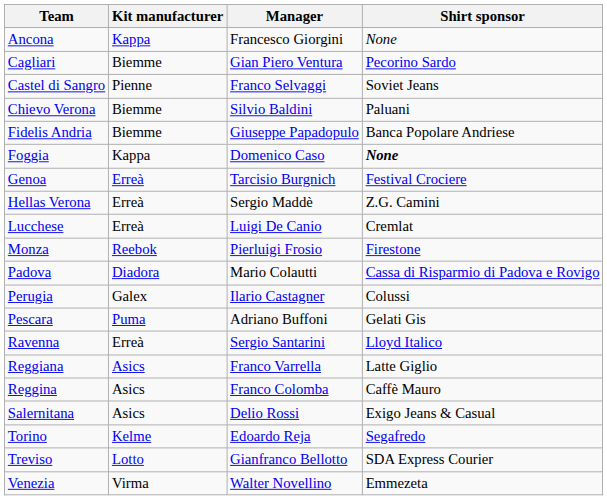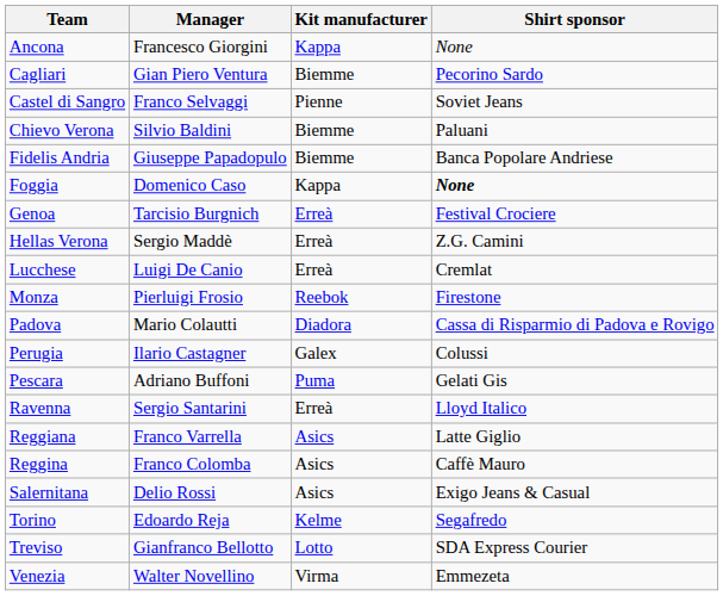 <table class="wikitable sortable">
 <tr>
 <th>Team</th>
+<th>Manager</th>
 <th>Kit manufacturer</th>
-<th>Manager</th>
 <th>Shirt sponsor</th>
 </tr>
 <tr>
 <td><a href='#'>Ancona</a></td>
+<td> Francesco Giorgini</td>
 <td><a href='#'>Kappa</a></td>
-<td> Francesco Giorgini</td>
 <td><em>None</em></td>
 </tr>
 <tr>
 <td><a href='#'>Cagliari</a></td>
+<td> <a href='#'>Gian Piero Ventura</a></td>
 <td>Biemme</td>
-<td> <a href='#'>Gian Piero Ventura</a></td>
 <td><a href='#'>Pecorino Sardo</a></td>
 </tr>
 <tr>
 <td><a href='#'>Castel di Sangro</a></td>
+<td> <a href='#'>Franco Selvaggi</a></td>
 <td>Pienne</td>
-<td> <a href='#'>Franco Selvaggi</a></td>
 <td>Soviet Jeans</td>
 </tr>
 <tr>
 <td><a href='#'>Chievo Verona</a></td>
+<td> <a href='#'>Silvio Baldini</a></td>
 <td>Biemme</td>
-<td> <a href='#'>Silvio Baldini</a></td>
 <td>Paluani</td>
 </tr>
 <tr>
 <td><a href='#'>Fidelis Andria</a></td>
+<td> <a href='#'>Giuseppe Papadopulo</a></td>
 <td>Biemme</td>
-<td> <a href='#'>Giuseppe Papadopulo</a></td>
 <td>Banca Popolare Andriese</td>
 </tr>
 <tr>
 <td><a href='#'>Foggia</a></td>
+<td> <a href='#'>Domenico Caso</a></td>
 <td>Kappa</td>
-<td> <a href='#'>Domenico Caso</a></td>
 <td><strong><em>None</em></strong></td>
 </tr>
 <tr>
 <td><a href='#'>Genoa</a></td>
+<td> <a href='#'>Tarcisio Burgnich</a></td>
 <td><a href='#'>Erreà</a></td>
-<td> <a href='#'>Tarcisio Burgnich</a></td>
 <td><a href='#'>Festival Crociere</a></td>
 </tr>
 <tr>
 <td><a href='#'>Hellas Verona</a></td>
+<td> Sergio Maddè</td>
 <td>Erreà</td>
-<td> Sergio Maddè</td>
 <td>Z.G. Camini</td>
 </tr>
 <tr>
 <td><a href='#'>Lucchese</a></td>
+<td> <a href='#'>Luigi De Canio</a></td>
 <td>Erreà</td>
-<td> <a href='#'>Luigi De Canio</a></td>
 <td>Cremlat</td>
 </tr>
 <tr>
 <td><a href='#'>Monza</a></td>
+<td> <a href='#'>Pierluigi Frosio</a></td>
 <td><a href='#'>Reebok</a></td>
-<td> <a href='#'>Pierluigi Frosio</a></td>
 <td><a href='#'>Firestone</a></td>
 </tr>
 <tr>
 <td><a href='#'>Padova</a></td>
+<td> Mario Colautti</td>
 <td><a href='#'>Diadora</a></td>
-<td> Mario Colautti</td>
 <td><a href='#'>Cassa di Risparmio di Padova e Rovigo</a></td>
 </tr>
 <tr>
 <td><a href='#'>Perugia</a></td>
+<td> <a href='#'>Ilario Castagner</a></td>
 <td>Galex</td>
-<td> <a href='#'>Ilario Castagner</a></td>
 <td>Colussi</td>
 </tr>
 <tr>
 <td><a href='#'>Pescara</a></td>
+<td> Adriano Buffoni</td>
 <td><a href='#'>Puma</a></td>
-<td> Adriano Buffoni</td>
 <td>Gelati Gis</td>
 </tr>
 <tr>
 <td><a href='#'>Ravenna</a></td>
+<td> <a href='#'>Sergio Santarini</a></td>
 <td>Erreà</td>
-<td> <a href='#'>Sergio Santarini</a></td>
 <td><a href='#'>Lloyd Italico</a></td>
 </tr>
 <tr>
 <td><a href='#'>Reggiana</a></td>
+<td> <a href='#'>Franco Varrella</a></td>
 <td><a href='#'>Asics</a></td>
-<td> <a href='#'>Franco Varrella</a></td>
 <td>Latte Giglio</td>
 </tr>
 <tr>
 <td><a href='#'>Reggina</a></td>
+<td> <a href='#'>Franco Colomba</a></td>
 <td>Asics</td>
-<td> <a href='#'>Franco Colomba</a></td>
 <td>Caffè Mauro</td>
 </tr>
 <tr>
 <td><a href='#'>Salernitana</a></td>
+<td> <a href='#'>Delio Rossi</a></td>
 <td>Asics</td>
-<td> <a href='#'>Delio Rossi</a></td>
 <td>Exigo Jeans & Casual</td>
 </tr>
 <tr>
 <td><a href='#'>Torino</a></td>
+<td> <a href='#'>Edoardo Reja</a></td>
 <td><a href='#'>Kelme</a></td>
-<td> <a href='#'>Edoardo Reja</a></td>
 <td><a href='#'>Segafredo</a></td>
 </tr>
 <tr>
 <td><a href='#'>Treviso</a></td>
+<td> <a href='#'>Gianfranco Bellotto</a></td>
 <td><a href='#'>Lotto</a></td>
-<td> <a href='#'>Gianfranco Bellotto</a></td>
 <td>SDA Express Courier</td>
 </tr>
 <tr>
 <td><a href='#'>Venezia</a></td>
+<td> <a href='#'>Walter Novellino</a></td>
 <td>Virma</td>
-<td> <a href='#'>Walter Novellino</a></td>
 <td>Emmezeta</td>
 </tr>
 </table>
